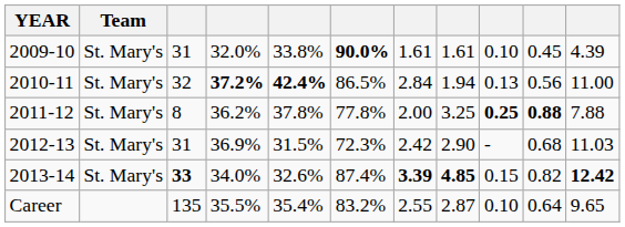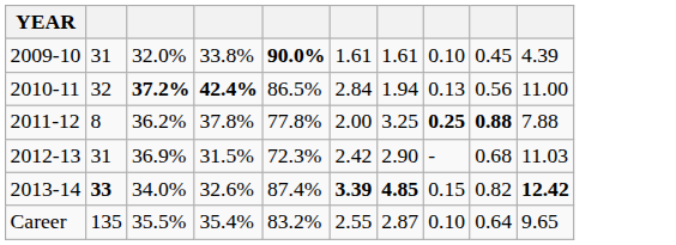 <table class="wikitable">
 <tr>
 <th>YEAR</th>
-<th>Team</th>
 <th scope="col"></th>
 <th scope="col"></th>
 <th scope="col"></th>
 <th scope="col"></th>
 <th scope="col"></th>
 <th scope="col"></th>
 <th scope="col"></th>
 <th scope="col"></th>
 <th scope="col"></th>
 </tr>
 <tr>
 <td>2009-10</td>
-<td>St. Mary's</td>
 <td>31</td>
 <td>32.0%</td>
 <td>33.8%</td>
 <td><strong>90.0%</strong></td>
 <td>1.61</td>
 <td>1.61</td>
 <td>0.10</td>
 <td>0.45</td>
 <td>4.39</td>
 </tr>
 <tr>
 <td>2010-11</td>
-<td>St. Mary's</td>
 <td>32</td>
 <td><strong>37.2%</strong></td>
 <td><strong>42.4%</strong></td>
 <td>86.5%</td>
 <td>2.84</td>
 <td>1.94</td>
 <td>0.13</td>
 <td>0.56</td>
 <td>11.00</td>
 </tr>
 <tr>
 <td>2011-12</td>
-<td>St. Mary's</td>
 <td>8</td>
 <td>36.2%</td>
 <td>37.8%</td>
 <td>77.8%</td>
 <td>2.00</td>
 <td>3.25</td>
 <td><strong>0.25</strong></td>
 <td><strong>0.88</strong></td>
 <td>7.88</td>
 </tr>
 <tr>
 <td>2012-13</td>
-<td>St. Mary's</td>
 <td>31</td>
 <td>36.9%</td>
 <td>31.5%</td>
 <td>72.3%</td>
 <td>2.42</td>
 <td>2.90</td>
 <td>-</td>
 <td>0.68</td>
 <td>11.03</td>
 </tr>
 <tr>
 <td>2013-14</td>
-<td>St. Mary's</td>
 <td><strong>33</strong></td>
 <td>34.0%</td>
 <td>32.6%</td>
 <td>87.4%</td>
 <td><strong>3.39</strong></td>
 <td><strong>4.85</strong></td>
 <td>0.15</td>
 <td>0.82</td>
 <td><strong>12.42</strong></td>
 </tr>
 <tr>
 <td>Career</td>
-<td></td>
 <td>135</td>
 <td>35.5%</td>
 <td>35.4%</td>
 <td>83.2%</td>
 <td>2.55</td>
 <td>2.87</td>
 <td>0.10</td>
 <td>0.64</td>
 <td>9.65</td>
 </tr>
 </table>
